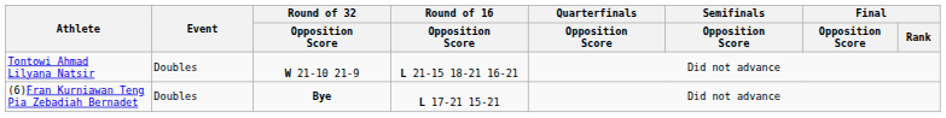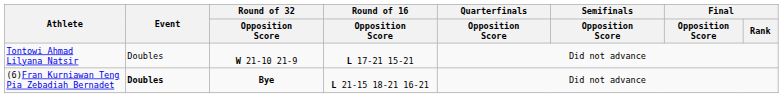 <table class=wikitable style="font-size:90%; text-align:center">
 <tr>
 <th width="160" rowspan="2">Athlete</th>
 <th width="110" rowspan="2">Event</th>
 <th width="150">Round of 32</th>
 <th width="150">Round of 16</th>
 <th width="150">Quarterfinals</th>
 <th width="150">Semifinals</th>
 <th width="150" colspan="2">Final</th>
 </tr>
 <tr>
 <th>Opposition<br>Score</th>
 <th>Opposition<br>Score</th>
 <th>Opposition<br>Score</th>
 <th>Opposition<br>Score</th>
 <th>Opposition<br>Score</th>
 <th>Rank</th>
 </tr>
 <tr>
 <td align=left><a href='#'>Tontowi Ahmad</a> <br> <a href='#'>Lilyana Natsir</a></td>
 <td align=left>Doubles</td>
 <td> <br> <strong>W</strong> 21-10 21-9</td>
-<td> <br> <strong>L</strong> 21-15 18-21 16-21</td>
+<td> <br> <strong>L</strong> 17-21 15-21</td>
 <td colspan="4" align="center">Did not advance</td>
 </tr>
 <tr>
 <td align=left>(6)<a href='#'>Fran Kurniawan Teng</a> <br> <a href='#'>Pia Zebadiah Bernadet</a></td>
-<td align=left>Doubles</td>
+<td align=left><strong>Doubles</strong></td>
 <td><strong>Bye</strong></td>
-<td> <br> <strong>L</strong> 17-21 15-21</td>
+<td> <br> <strong>L</strong> 21-15 18-21 16-21</td>
 <td colspan="4" align="center">Did not advance</td>
 </tr>
 </table>
